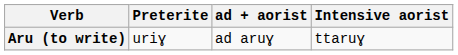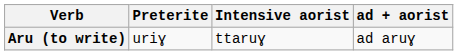 <table class="wikitable">
 <tr>
 <th>Verb</th>
 <th>Preterite</th>
+<th>Intensive aorist</th>
 <th>ad + aorist</th>
-<th>Intensive aorist</th>
 </tr>
 <tr>
 <th>Aru (to write)</th>
 <td>uriɣ</td>
+<td>ttaruɣ</td>
 <td>ad aruɣ</td>
-<td>ttaruɣ</td>
 </tr>
 </table>
